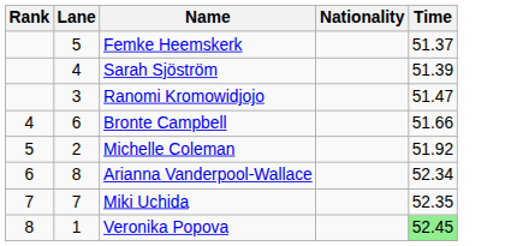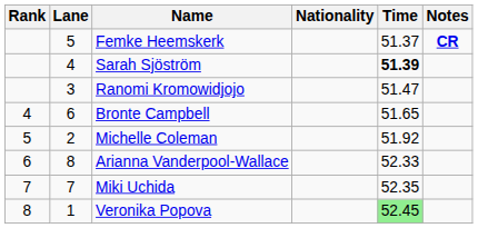 <table class="wikitable sortable" style="text-align:center">
 <tr>
 <th>Rank</th>
 <th>Lane</th>
 <th>Name</th>
 <th>Nationality</th>
 <th>Time</th>
+<th>Notes</th>
 </tr>
 <tr>
 <td></td>
 <td>5</td>
 <td align=left><a href='#'>Femke Heemskerk</a></td>
 <td align=left></td>
 <td>51.37</td>
+<td><strong><a href='#'>CR</a></strong></td>
 </tr>
 <tr>
 <td></td>
 <td>4</td>
 <td align=left><a href='#'>Sarah Sjöström</a></td>
 <td align=left></td>
-<td>51.39</td>
+<td><strong>51.39</strong></td>
+<td></td>
 </tr>
 <tr>
 <td></td>
 <td>3</td>
 <td align=left><a href='#'>Ranomi Kromowidjojo</a></td>
 <td align=left></td>
 <td>51.47</td>
+<td></td>
 </tr>
 <tr>
 <td>4</td>
 <td>6</td>
 <td align=left><a href='#'>Bronte Campbell</a></td>
 <td align=left></td>
-<td>51.66</td>
+<td>51.65</td>
+<td></td>
 </tr>
 <tr>
 <td>5</td>
 <td>2</td>
 <td align=left><a href='#'>Michelle Coleman</a></td>
 <td align=left></td>
 <td>51.92</td>
+<td></td>
 </tr>
 <tr>
 <td>6</td>
 <td>8</td>
 <td align=left><a href='#'>Arianna Vanderpool-Wallace</a></td>
 <td align=left></td>
-<td>52.34</td>
+<td>52.33</td>
+<td></td>
 </tr>
 <tr>
 <td>7</td>
 <td>7</td>
 <td align=left><a href='#'>Miki Uchida</a></td>
 <td align=left></td>
 <td>52.35</td>
+<td></td>
 </tr>
 <tr>
 <td>8</td>
 <td>1</td>
 <td align=left><a href='#'>Veronika Popova</a></td>
 <td align=left></td>
 <td style="background: lightgreen;">52.45</td>
+<td></td>
 </tr>
 </table>
